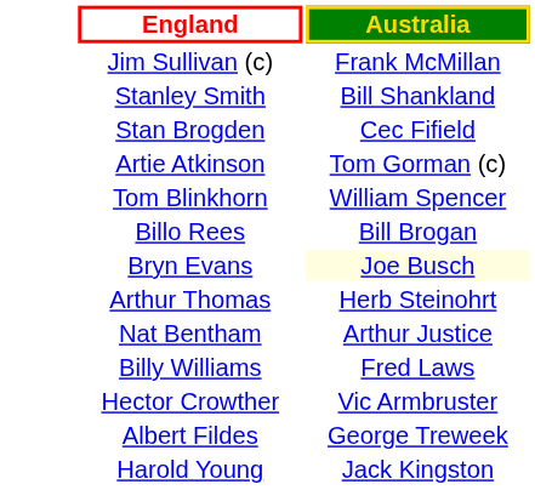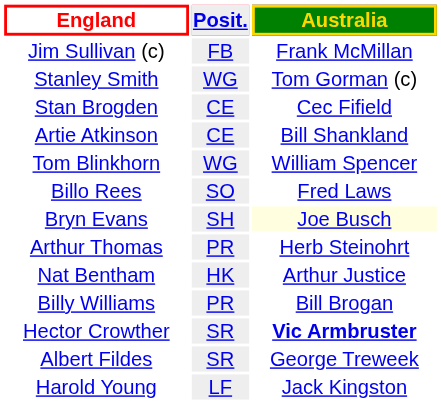 <table align=right style="font-size:90%; margin-left:1em">
 <tr bgcolor=#FF0033>
 <th align="centre" width="126" style="border: 2px solid red; background: white; color: red">England</th>
+<th align="center" style="background: #eeeeee; color: black"><a href='#'>Posit.</a></th>
 <th align="centre" width="126" style="border: 2px solid gold; background: green; color: gold">Australia</th>
 </tr>
 <tr>
 <td align="center"><a href='#'>Jim Sullivan</a> (c)</td>
+<td align="center" style="background: #eeeeee"><a href='#'>FB</a></td>
 <td align="center"><a href='#'>Frank McMillan</a></td>
 </tr>
 <tr>
 <td align="center"><a href='#'>Stanley Smith</a></td>
-<td align="center"><a href='#'>Bill Shankland</a></td>
+<td align="center" style="background: #eeeeee"><a href='#'>WG</a></td>
+<td align="center"><a href='#'>Tom Gorman</a> (c)</td>
 </tr>
 <tr>
 <td align="center"><a href='#'>Stan Brogden</a></td>
+<td align="center" style="background: #eeeeee"><a href='#'>CE</a></td>
 <td align="center"><a href='#'>Cec Fifield</a></td>
 </tr>
 <tr>
 <td align="center"><a href='#'>Artie Atkinson</a></td>
-<td align="center"><a href='#'>Tom Gorman</a> (c)</td>
+<td align="center" style="background: #eeeeee"><a href='#'>CE</a></td>
+<td align="center"><a href='#'>Bill Shankland</a></td>
 </tr>
 <tr>
 <td align="center"><a href='#'>Tom Blinkhorn</a></td>
+<td align="center" style="background: #eeeeee"><a href='#'>WG</a></td>
 <td align="center"><a href='#'>William Spencer</a></td>
 </tr>
 <tr>
 <td align="center"><a href='#'>Billo Rees</a></td>
-<td align="center"><a href='#'>Bill Brogan</a></td>
+<td align="center" style="background: #eeeeee"><a href='#'>SO</a></td>
+<td align="center"><a href='#'>Fred Laws</a></td>
 </tr>
 <tr>
 <td align="center"><a href='#'>Bryn Evans</a></td>
+<td align="center" style="background: #eeeeee"><a href='#'>SH</a></td>
 <td align="center" style="background: lightyellow;"><a href='#'>Joe Busch</a></td>
 </tr>
 <tr>
 <td align="center"><a href='#'>Arthur Thomas</a></td>
+<td align="center" style="background: #eeeeee"><a href='#'>PR</a></td>
 <td align="center"><a href='#'>Herb Steinohrt</a></td>
 </tr>
 <tr>
 <td align="center"><a href='#'>Nat Bentham</a></td>
+<td align="center" style="background: #eeeeee"><a href='#'>HK</a></td>
 <td align="center"><a href='#'>Arthur Justice</a></td>
 </tr>
 <tr>
 <td align="center"><a href='#'>Billy Williams</a></td>
-<td align="center"><a href='#'>Fred Laws</a></td>
+<td align="center" style="background: #eeeeee"><a href='#'>PR</a></td>
+<td align="center"><a href='#'>Bill Brogan</a></td>
 </tr>
 <tr>
 <td align="center"><a href='#'>Hector Crowther</a></td>
-<td align="center"><a href='#'>Vic Armbruster</a></td>
+<td align="center" style="background: #eeeeee"><a href='#'>SR</a></td>
+<td align="center"><strong><a href='#'>Vic Armbruster</a></strong></td>
 </tr>
 <tr>
 <td align="center"><a href='#'>Albert Fildes</a></td>
+<td align="center" style="background: #eeeeee"><a href='#'>SR</a></td>
 <td align="center"><a href='#'>George Treweek</a></td>
 </tr>
 <tr>
 <td align="center"><a href='#'>Harold Young</a></td>
+<td align="center" style="background: #eeeeee"><a href='#'>LF</a></td>
 <td align="center"><a href='#'>Jack Kingston</a></td>
 </tr>
 </table>
